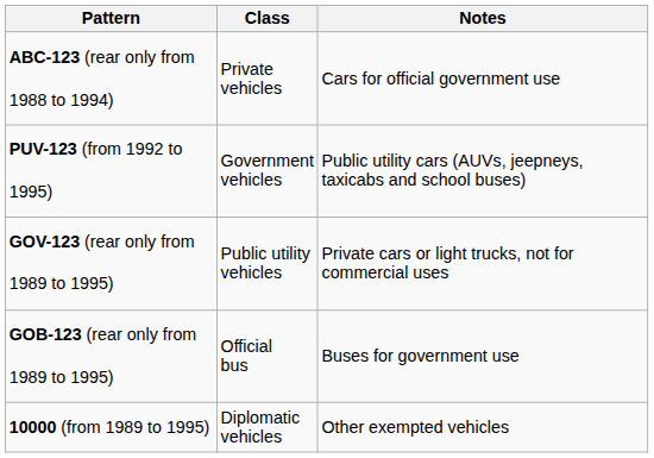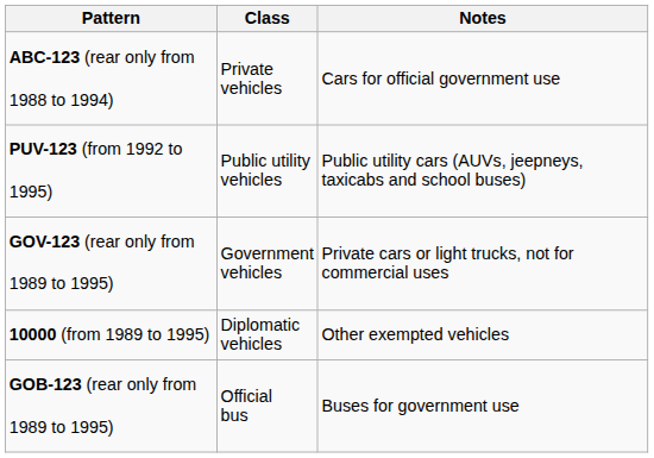 <table class=wikitable>
 <tr>
 <th>Pattern</th>
 <th>Class</th>
 <th>Notes</th>
 </tr>
 <tr>
 <td style="line-height:2.5;"><span><strong>ABC-123</strong></span> (rear only from 1988 to 1994)</td>
 <td>Private<br>vehicles</td>
 <td>Cars for official government use</td>
 </tr>
 <tr>
 <td style="line-height:2.5;"><span><strong>PUV-123</strong></span> (from 1992 to 1995)</td>
-<td>Government<br>vehicles</td>
+<td>Public utility<br>vehicles</td>
 <td>Public utility cars (AUVs, jeepneys, taxicabs and school buses)</td>
 </tr>
 <tr>
 <td style="line-height:2.5;"><span><strong>GOV-123</strong></span> (rear only from 1989 to 1995)</td>
-<td>Public utility<br>vehicles</td>
+<td>Government<br>vehicles</td>
 <td>Private cars or light trucks, not for commercial uses</td>
+</tr>
+<tr>
+<td style="line-height:2.5;"><span><strong>10000</strong></span> (from 1989 to 1995)</td>
+<td>Diplomatic<br>vehicles</td>
+<td>Other exempted vehicles</td>
 </tr>
 <tr>
 <td style="line-height:2.5;"><span><strong>GOB-123</strong></span> (rear only from 1989 to 1995)</td>
 <td>Official<br>bus</td>
 <td>Buses for government use</td>
 </tr>
-<tr>
-<td style="line-height:2.5;"><span><strong>10000</strong></span> (from 1989 to 1995)</td>
-<td>Diplomatic<br>vehicles</td>
-<td>Other exempted vehicles</td>
-</tr>
 </table>
